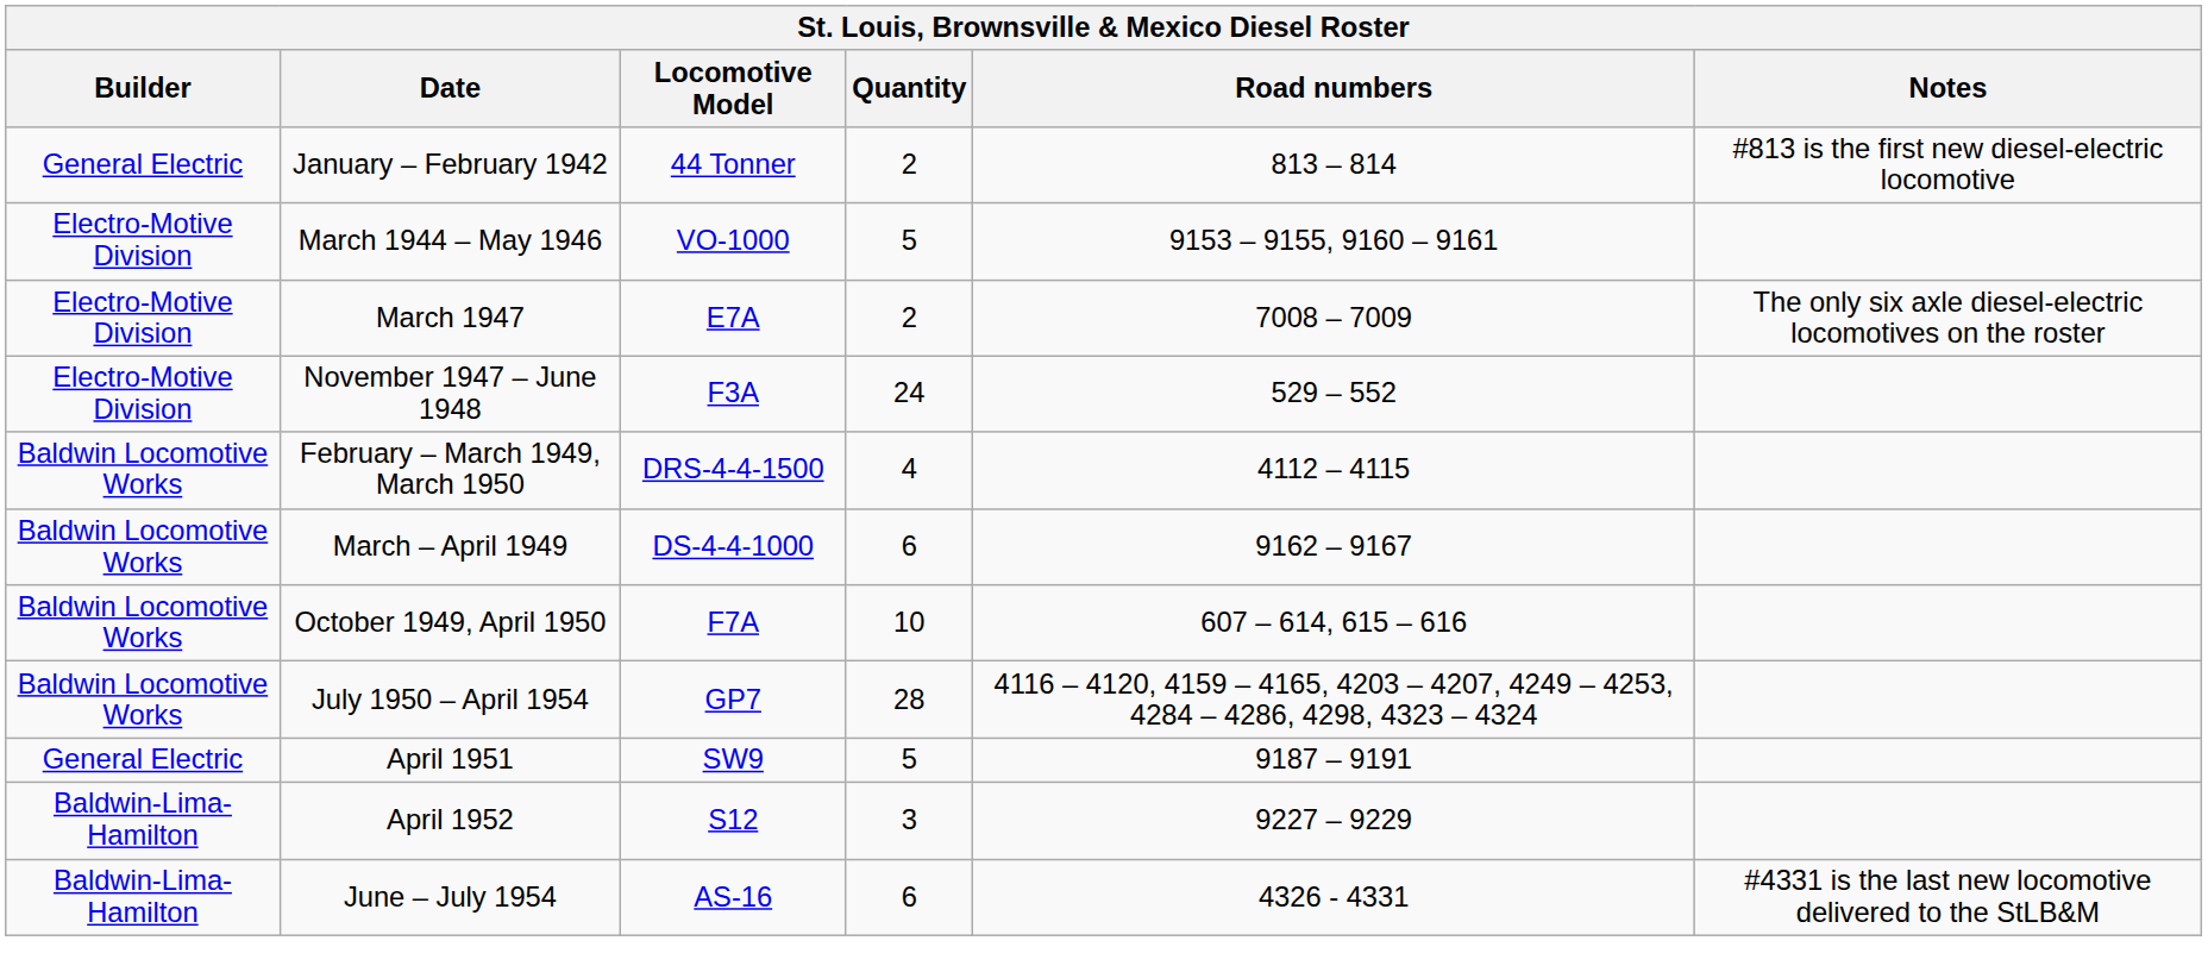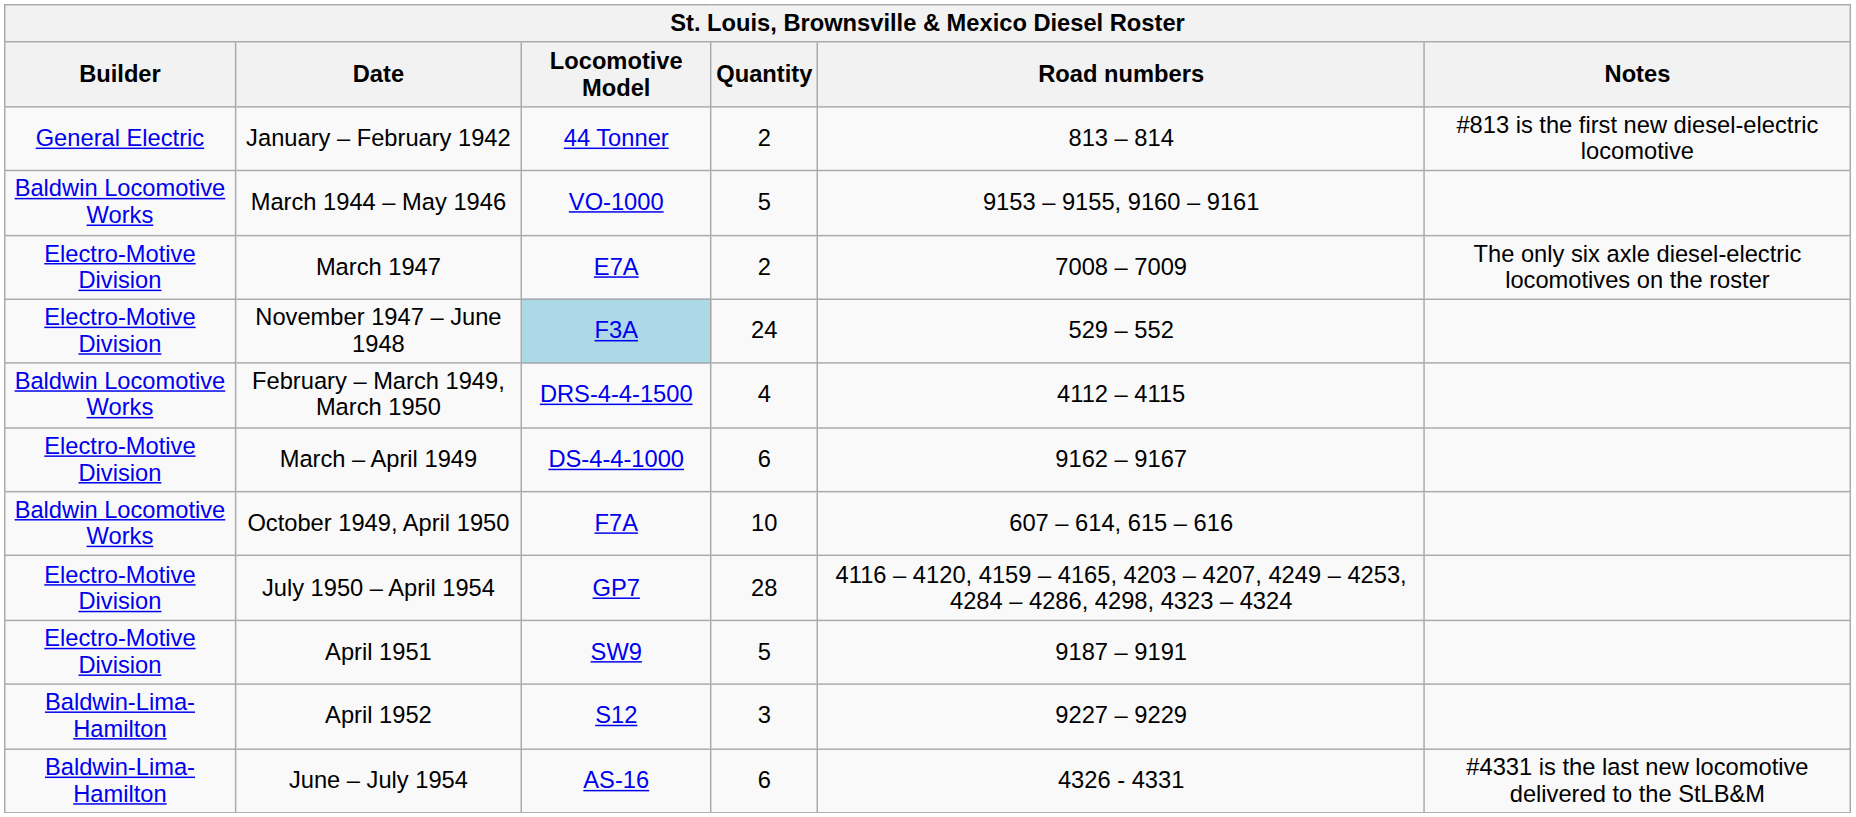 <table class="wikitable">
 <tr>
 <th colspan="6">St. Louis, Brownsville & Mexico Diesel Roster</th>
 </tr>
 <tr>
 <th>Builder</th>
 <th>Date</th>
 <th>Locomotive Model</th>
 <th>Quantity</th>
 <th>Road numbers</th>
 <th>Notes</th>
 </tr>
 <tr align="center">
 <td><a href='#'>General Electric</a></td>
 <td>January – February 1942</td>
 <td><a href='#'>44 Tonner</a></td>
 <td>2</td>
 <td>813 – 814</td>
 <td>#813 is the first new diesel-electric locomotive</td>
 </tr>
 <tr align="center">
-<td><a href='#'>Electro-Motive Division</a></td>
+<td><a href='#'>Baldwin Locomotive Works</a></td>
 <td>March 1944 – May 1946</td>
 <td><a href='#'>VO-1000</a></td>
 <td>5</td>
 <td>9153 – 9155, 9160 – 9161</td>
 <td></td>
 </tr>
 <tr align="center">
 <td><a href='#'>Electro-Motive Division</a></td>
 <td>March 1947</td>
 <td><a href='#'>E7A</a></td>
 <td>2</td>
 <td>7008 – 7009</td>
 <td>The only six axle diesel-electric locomotives on the roster</td>
 </tr>
 <tr align="center">
 <td><a href='#'>Electro-Motive Division</a></td>
 <td>November 1947 – June 1948</td>
-<td><a href='#'>F3A</a></td>
+<td style="background: lightblue;"><a href='#'>F3A</a></td>
 <td>24</td>
 <td>529 – 552</td>
 <td></td>
 </tr>
 <tr align="center">
 <td><a href='#'>Baldwin Locomotive Works</a></td>
 <td>February – March 1949, March 1950</td>
 <td><a href='#'>DRS-4-4-1500</a></td>
 <td>4</td>
 <td>4112 – 4115</td>
 <td></td>
 </tr>
 <tr align="center">
-<td><a href='#'>Baldwin Locomotive Works</a></td>
+<td><a href='#'>Electro-Motive Division</a></td>
 <td>March – April 1949</td>
 <td><a href='#'>DS-4-4-1000</a></td>
 <td>6</td>
 <td>9162 – 9167</td>
 <td></td>
 </tr>
 <tr align="center">
 <td><a href='#'>Baldwin Locomotive Works</a></td>
 <td>October 1949, April 1950</td>
 <td><a href='#'>F7A</a></td>
 <td>10</td>
 <td>607 – 614, 615 – 616</td>
 <td></td>
 </tr>
 <tr align="center">
-<td><a href='#'>Baldwin Locomotive Works</a></td>
+<td><a href='#'>Electro-Motive Division</a></td>
 <td>July 1950 – April 1954</td>
 <td><a href='#'>GP7</a></td>
 <td>28</td>
 <td>4116 – 4120, 4159 – 4165, 4203 – 4207, 4249 – 4253, 4284 – 4286, 4298, 4323 – 4324</td>
 <td></td>
 </tr>
 <tr align="center">
-<td><a href='#'>General Electric</a></td>
+<td><a href='#'>Electro-Motive Division</a></td>
 <td>April 1951</td>
 <td><a href='#'>SW9</a></td>
 <td>5</td>
 <td>9187 – 9191</td>
 <td></td>
 </tr>
 <tr align="center">
 <td><a href='#'>Baldwin-Lima-Hamilton</a></td>
 <td>April 1952</td>
 <td><a href='#'>S12</a></td>
 <td>3</td>
 <td>9227 – 9229</td>
 <td></td>
 </tr>
 <tr align="center">
 <td><a href='#'>Baldwin-Lima-Hamilton</a></td>
 <td>June – July 1954</td>
 <td><a href='#'>AS-16</a></td>
 <td>6</td>
 <td>4326 - 4331</td>
 <td>#4331 is the last new locomotive delivered to the StLB&M</td>
 </tr>
 </table>
